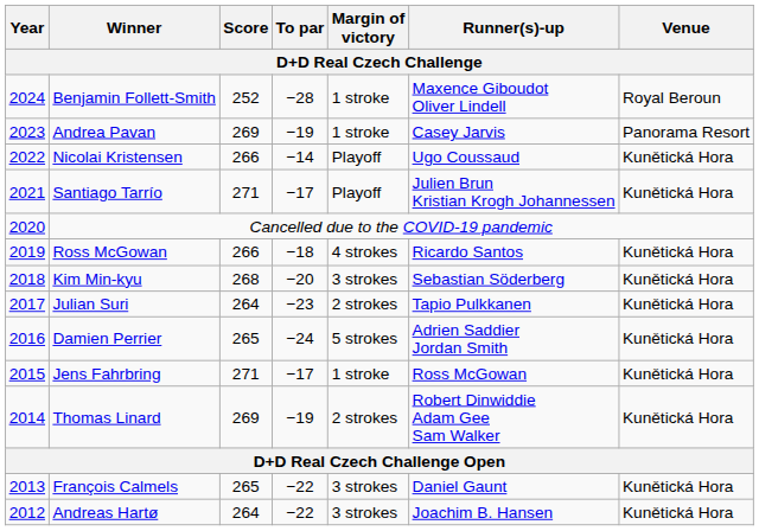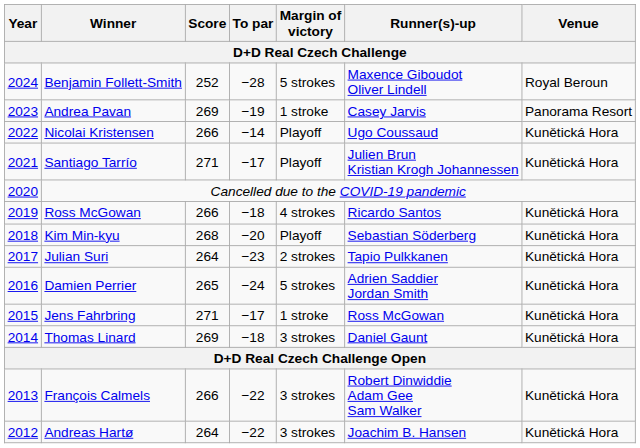 <table class=wikitable style="font-size:95%">
 <tr>
 <th>Year</th>
 <th>Winner</th>
 <th>Score</th>
 <th>To par</th>
 <th>Margin of<br>victory</th>
 <th>Runner(s)-up</th>
 <th>Venue</th>
 </tr>
 <tr>
 <th colspan=7>D+D Real Czech Challenge</th>
 </tr>
 <tr>
 <td><a href='#'>2024</a></td>
 <td> <a href='#'>Benjamin Follett-Smith</a></td>
 <td align=center>252</td>
 <td align=center>−28</td>
-<td>1 stroke</td>
+<td>5 strokes</td>
 <td> <a href='#'>Maxence Giboudot</a><br> <a href='#'>Oliver Lindell</a></td>
 <td>Royal Beroun</td>
 </tr>
 <tr>
 <td><a href='#'>2023</a></td>
 <td> <a href='#'>Andrea Pavan</a></td>
 <td align=center>269</td>
 <td align=center>−19</td>
 <td>1 stroke</td>
 <td> <a href='#'>Casey Jarvis</a></td>
 <td>Panorama Resort</td>
 </tr>
 <tr>
 <td><a href='#'>2022</a></td>
 <td> <a href='#'>Nicolai Kristensen</a></td>
 <td align=center>266</td>
 <td align=center>−14</td>
 <td>Playoff</td>
 <td> <a href='#'>Ugo Coussaud</a></td>
 <td>Kunětická Hora</td>
 </tr>
 <tr>
 <td><a href='#'>2021</a></td>
 <td> <a href='#'>Santiago Tarrío</a></td>
 <td align=center>271</td>
 <td align=center>−17</td>
 <td>Playoff</td>
 <td> <a href='#'>Julien Brun</a><br> <a href='#'>Kristian Krogh Johannessen</a></td>
 <td>Kunětická Hora</td>
 </tr>
 <tr>
 <td><a href='#'>2020</a></td>
 <td colspan=7 align=center><em>Cancelled due to the <a href='#'>COVID-19 pandemic</a></em></td>
 </tr>
 <tr>
 <td><a href='#'>2019</a></td>
 <td> <a href='#'>Ross McGowan</a></td>
 <td align=center>266</td>
 <td align=center>−18</td>
 <td>4 strokes</td>
 <td> <a href='#'>Ricardo Santos</a></td>
 <td>Kunětická Hora</td>
 </tr>
 <tr>
 <td><a href='#'>2018</a></td>
 <td> <a href='#'>Kim Min-kyu</a></td>
 <td align=center>268</td>
 <td align=center>−20</td>
-<td>3 strokes</td>
+<td>Playoff</td>
 <td> <a href='#'>Sebastian Söderberg</a></td>
 <td>Kunětická Hora</td>
 </tr>
 <tr>
 <td><a href='#'>2017</a></td>
 <td> <a href='#'>Julian Suri</a></td>
 <td align=center>264</td>
 <td align=center>−23</td>
 <td>2 strokes</td>
 <td> <a href='#'>Tapio Pulkkanen</a></td>
 <td>Kunětická Hora</td>
 </tr>
 <tr>
 <td><a href='#'>2016</a></td>
 <td> <a href='#'>Damien Perrier</a></td>
 <td align=center>265</td>
 <td align=center>−24</td>
 <td>5 strokes</td>
 <td> <a href='#'>Adrien Saddier</a><br> <a href='#'>Jordan Smith</a></td>
 <td>Kunětická Hora</td>
 </tr>
 <tr>
 <td><a href='#'>2015</a></td>
 <td> <a href='#'>Jens Fahrbring</a></td>
 <td align=center>271</td>
 <td align=center>−17</td>
 <td>1 stroke</td>
 <td> <a href='#'>Ross McGowan</a></td>
 <td>Kunětická Hora</td>
 </tr>
 <tr>
 <td><a href='#'>2014</a></td>
 <td> <a href='#'>Thomas Linard</a></td>
 <td align=center>269</td>
-<td align=center>−19</td>
-<td>2 strokes</td>
-<td> <a href='#'>Robert Dinwiddie</a><br> <a href='#'>Adam Gee</a><br> <a href='#'>Sam Walker</a></td>
+<td align=center>−18</td>
+<td>3 strokes</td>
+<td> <a href='#'>Daniel Gaunt</a></td>
 <td>Kunětická Hora</td>
 </tr>
 <tr>
 <th colspan=7>D+D Real Czech Challenge Open</th>
 </tr>
 <tr>
 <td><a href='#'>2013</a></td>
 <td> <a href='#'>François Calmels</a></td>
-<td align=center>265</td>
+<td align=center>266</td>
 <td align=center>−22</td>
 <td>3 strokes</td>
-<td> <a href='#'>Daniel Gaunt</a></td>
+<td> <a href='#'>Robert Dinwiddie</a><br> <a href='#'>Adam Gee</a><br> <a href='#'>Sam Walker</a></td>
 <td>Kunětická Hora</td>
 </tr>
 <tr>
 <td><a href='#'>2012</a></td>
 <td> <a href='#'>Andreas Hartø</a></td>
 <td align=center>264</td>
 <td align=center>−22</td>
 <td>3 strokes</td>
 <td> <a href='#'>Joachim B. Hansen</a></td>
 <td>Kunětická Hora</td>
 </tr>
 </table>
